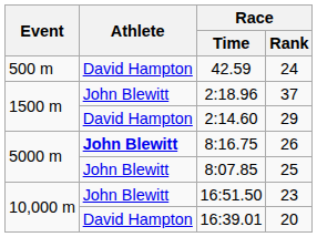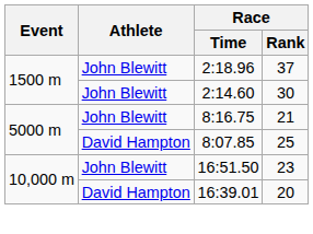 <table class="wikitable" border="1" style="font-size:90%">
 <tr>
 <th rowspan=2>Event</th>
 <th rowspan=2>Athlete</th>
 <th colspan=2>Race</th>
 </tr>
 <tr>
 <th>Time</th>
 <th>Rank</th>
 </tr>
 <tr>
-<td>500 m</td>
-<td><a href='#'>David Hampton</a></td>
-<td align=center>42.59</td>
-<td align=center>24</td>
-</tr>
-<tr>
 <td rowspan=2>1500 m</td>
 <td><a href='#'>John Blewitt</a></td>
 <td align=center>2:18.96</td>
 <td align=center>37</td>
 </tr>
 <tr>
-<td><a href='#'>David Hampton</a></td>
+<td><a href='#'>John Blewitt</a></td>
 <td align=center>2:14.60</td>
-<td align=center>29</td>
+<td align=center>30</td>
 </tr>
 <tr>
 <td rowspan=2>5000 m</td>
-<td><strong><a href='#'>John Blewitt</a></strong></td>
+<td><a href='#'>John Blewitt</a></td>
 <td align=center>8:16.75</td>
-<td align=center>26</td>
+<td align=center>21</td>
 </tr>
 <tr>
-<td><a href='#'>John Blewitt</a></td>
+<td><a href='#'>David Hampton</a></td>
 <td align=center>8:07.85</td>
 <td align=center>25</td>
 </tr>
 <tr>
 <td rowspan=2>10,000 m</td>
 <td><a href='#'>John Blewitt</a></td>
 <td align=center>16:51.50</td>
 <td align=center>23</td>
 </tr>
 <tr>
 <td><a href='#'>David Hampton</a></td>
 <td align=center>16:39.01</td>
 <td align=center>20</td>
 </tr>
 </table>
